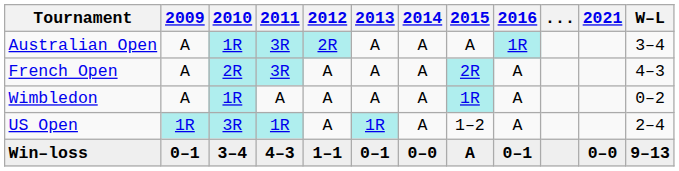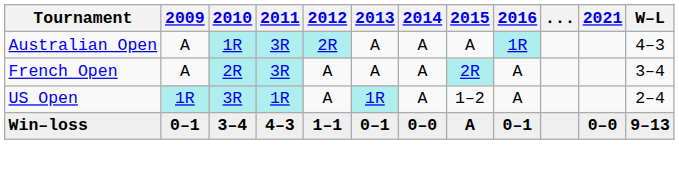 <table class=wikitable style=text-align:center;>
 <tr>
 <th>Tournament</th>
 <th><a href='#'>2009</a></th>
 <th><a href='#'>2010</a></th>
 <th><a href='#'>2011</a></th>
 <th><a href='#'>2012</a></th>
 <th><a href='#'>2013</a></th>
 <th><a href='#'>2014</a></th>
 <th><a href='#'>2015</a></th>
 <th><a href='#'>2016</a></th>
 <th>...</th>
 <th><a href='#'>2021</a></th>
 <th>W–L</th>
 </tr>
 <tr>
 <td align=left><a href='#'>Australian Open</a></td>
 <td>A</td>
 <td style=background:#afeeee><a href='#'>1R</a></td>
 <td style=background:#afeeee><a href='#'>3R</a></td>
 <td style=background:#afeeee><a href='#'>2R</a></td>
 <td>A</td>
 <td>A</td>
 <td>A</td>
 <td style=background:#afeeee><a href='#'>1R</a></td>
 <td></td>
 <td></td>
-<td>3–4</td>
+<td>4–3</td>
 </tr>
 <tr>
 <td align=left><a href='#'>French Open</a></td>
 <td>A</td>
 <td style=background:#afeeee><a href='#'>2R</a></td>
 <td style=background:#afeeee><a href='#'>3R</a></td>
 <td>A</td>
 <td>A</td>
 <td>A</td>
 <td style=background:#afeeee><a href='#'>2R</a></td>
 <td>A</td>
 <td></td>
 <td></td>
-<td>4–3</td>
-</tr>
-<tr>
-<td align=left><a href='#'>Wimbledon</a></td>
-<td>A</td>
-<td style=background:#afeeee><a href='#'>1R</a></td>
-<td>A</td>
-<td>A</td>
-<td>A</td>
-<td>A</td>
-<td style=background:#afeeee><a href='#'>1R</a></td>
-<td>A</td>
-<td></td>
-<td></td>
-<td>0–2</td>
+<td>3–4</td>
 </tr>
 <tr>
 <td align=left><a href='#'>US Open</a></td>
 <td style=background:#afeeee><a href='#'>1R</a></td>
 <td style=background:#afeeee><a href='#'>3R</a></td>
 <td style=background:#afeeee><a href='#'>1R</a></td>
 <td>A</td>
 <td style=background:#afeeee><a href='#'>1R</a></td>
 <td>A</td>
 <td>1–2</td>
 <td>A</td>
 <td></td>
 <td></td>
 <td>2–4</td>
 </tr>
 <tr style=background:#efefef;font-weight:bold>
 <td style=text-align:left>Win–loss</td>
 <td>0–1</td>
 <td>3–4</td>
 <td>4–3</td>
 <td>1–1</td>
 <td>0–1</td>
 <td>0–0</td>
 <td>A</td>
 <td>0–1</td>
 <td></td>
 <td>0–0</td>
 <td>9–13</td>
 </tr>
 </table>
